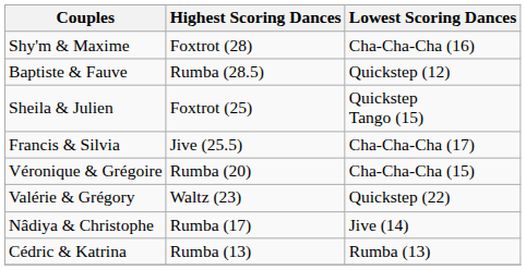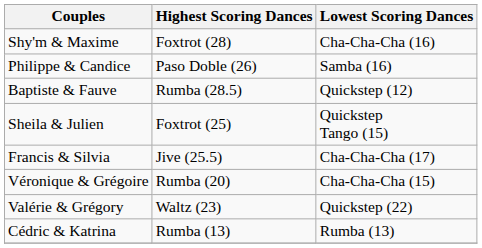 <table class="wikitable" border="1">
 <tr>
 <th>Couples</th>
 <th>Highest Scoring Dances</th>
 <th>Lowest Scoring Dances</th>
 </tr>
 <tr>
 <td>Shy'm & Maxime</td>
 <td>Foxtrot (28)</td>
 <td>Cha-Cha-Cha (16)</td>
+</tr>
+<tr>
+<td>Philippe & Candice</td>
+<td>Paso Doble (26)</td>
+<td>Samba (16)</td>
 </tr>
 <tr>
 <td>Baptiste & Fauve</td>
 <td>Rumba (28.5)</td>
 <td>Quickstep (12)</td>
 </tr>
 <tr>
 <td>Sheila & Julien</td>
 <td>Foxtrot (25)</td>
 <td>Quickstep<br>Tango (15)</td>
 </tr>
 <tr>
 <td>Francis & Silvia</td>
 <td>Jive (25.5)</td>
 <td>Cha-Cha-Cha (17)</td>
 </tr>
 <tr>
 <td>Véronique & Grégoire</td>
 <td>Rumba (20)</td>
 <td>Cha-Cha-Cha (15)</td>
 </tr>
 <tr>
 <td>Valérie & Grégory</td>
 <td>Waltz (23)</td>
 <td>Quickstep (22)</td>
 </tr>
 <tr>
-<td>Nâdiya & Christophe</td>
-<td>Rumba (17)</td>
-<td>Jive (14)</td>
-</tr>
-<tr>
 <td>Cédric & Katrina</td>
 <td>Rumba (13)</td>
 <td>Rumba (13)</td>
 </tr>
 <tr>
 </tr>
 </table>
